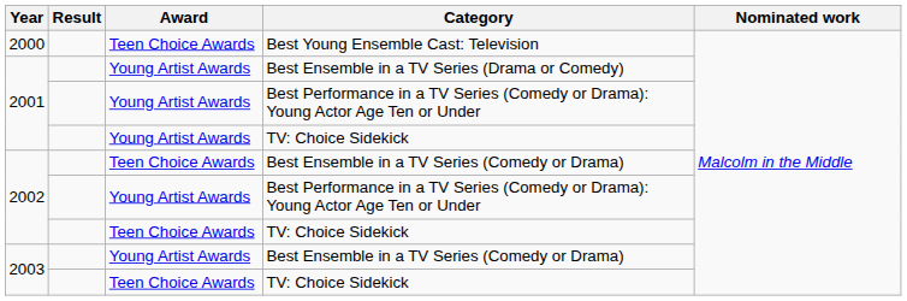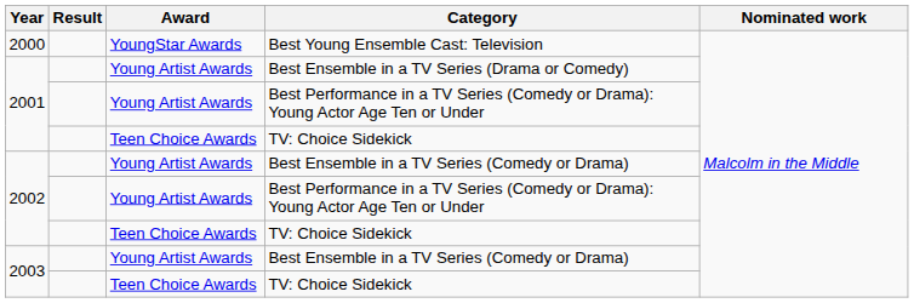 <table class="wikitable sortable">
 <tr>
 <th>Year</th>
 <th style="width:50px;">Result</th>
 <th style="width:150px;">Award</th>
 <th style="width:425px;">Category</th>
 <th style="width:200px;">Nominated work</th>
 </tr>
 <tr>
 <td>2000</td>
 <td></td>
-<td><a href='#'>Teen Choice Awards</a></td>
+<td><a href='#'>YoungStar Awards</a></td>
 <td>Best Young Ensemble Cast: Television</td>
 <td rowspan=9><em><a href='#'>Malcolm in the Middle</a></em></td>
 </tr>
 <tr>
 <td rowspan=3>2001</td>
 <td></td>
 <td><a href='#'>Young Artist Awards</a></td>
 <td>Best Ensemble in a TV Series (Drama or Comedy)</td>
 </tr>
 <tr>
 <td></td>
 <td><a href='#'>Young Artist Awards</a></td>
 <td>Best Performance in a TV Series (Comedy or Drama): Young Actor Age Ten or Under</td>
 </tr>
 <tr>
 <td></td>
-<td><a href='#'>Young Artist Awards</a></td>
+<td><a href='#'>Teen Choice Awards</a></td>
 <td>TV: Choice Sidekick</td>
 </tr>
 <tr>
 <td rowspan=3>2002</td>
 <td></td>
-<td><a href='#'>Teen Choice Awards</a></td>
+<td><a href='#'>Young Artist Awards</a></td>
 <td>Best Ensemble in a TV Series (Comedy or Drama)</td>
 </tr>
 <tr>
 <td></td>
 <td><a href='#'>Young Artist Awards</a></td>
 <td>Best Performance in a TV Series (Comedy or Drama): Young Actor Age Ten or Under</td>
 </tr>
 <tr>
 <td></td>
 <td><a href='#'>Teen Choice Awards</a></td>
 <td>TV: Choice Sidekick</td>
 </tr>
 <tr>
 <td rowspan=2>2003</td>
 <td></td>
 <td><a href='#'>Young Artist Awards</a></td>
 <td>Best Ensemble in a TV Series (Comedy or Drama)</td>
 </tr>
 <tr>
 <td></td>
 <td><a href='#'>Teen Choice Awards</a></td>
 <td>TV: Choice Sidekick</td>
 </tr>
 </table>
